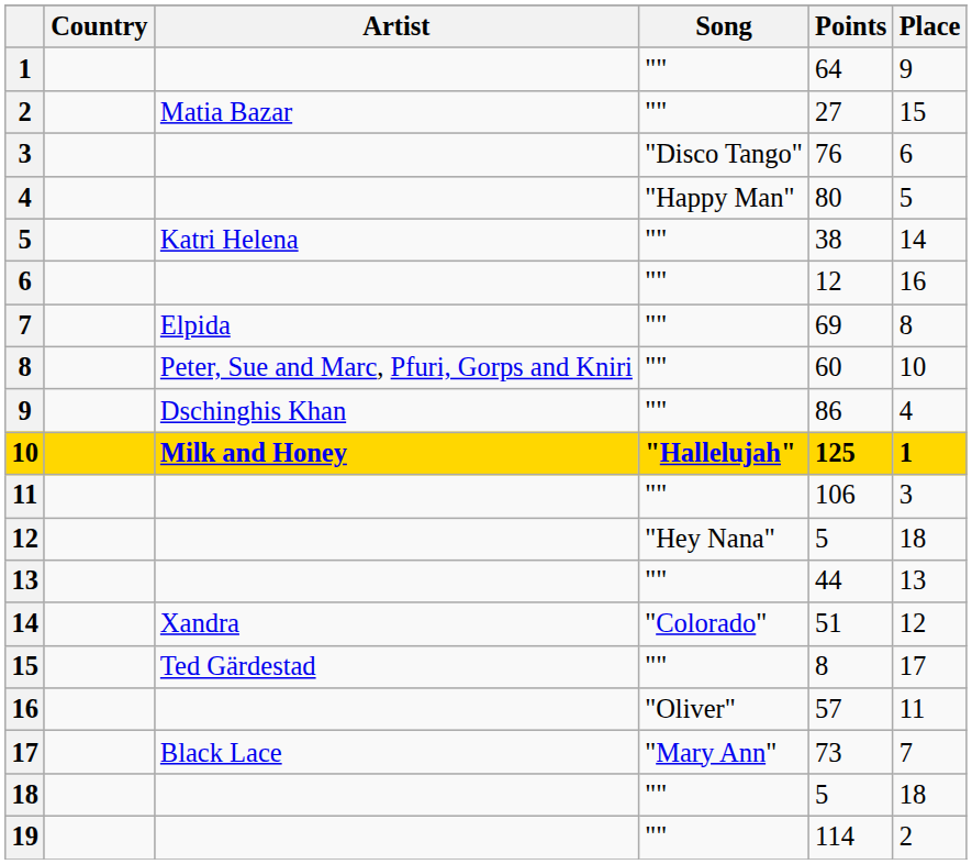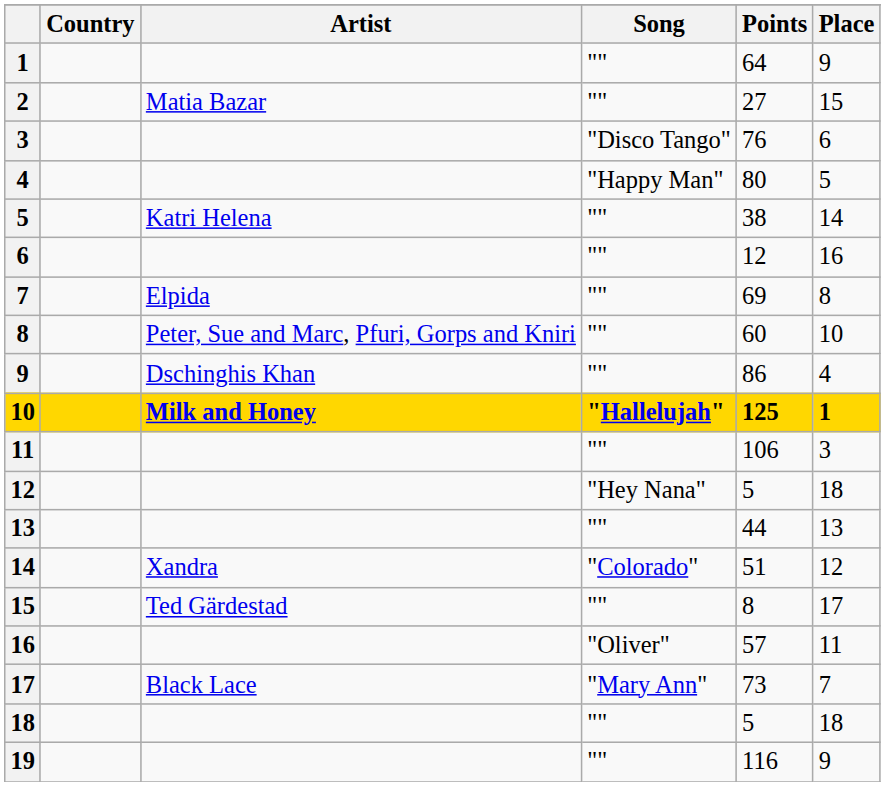 <table class="sortable wikitable plainrowheaders">
 <tr>
 </tr>
 <tr>
 <th scope="col"></th>
 <th scope="col">Country</th>
 <th scope="col">Artist</th>
 <th scope="col">Song</th>
 <th scope="col">Points</th>
 <th scope="col">Place</th>
 </tr>
 <tr>
 <th scope="row" style="text-align:center;">1</th>
 <td></td>
 <td></td>
 <td>""</td>
 <td>64</td>
 <td>9</td>
 </tr>
 <tr>
 <th scope="row" style="text-align:center;">2</th>
 <td></td>
 <td><a href='#'>Matia Bazar</a></td>
 <td>""</td>
 <td>27</td>
 <td>15</td>
 </tr>
 <tr>
 <th scope="row" style="text-align:center;">3</th>
 <td></td>
 <td></td>
 <td>"Disco Tango"</td>
 <td>76</td>
 <td>6</td>
 </tr>
 <tr>
 <th scope="row" style="text-align:center;">4</th>
 <td></td>
 <td></td>
 <td>"Happy Man"</td>
 <td>80</td>
 <td>5</td>
 </tr>
 <tr>
 <th scope="row" style="text-align:center;">5</th>
 <td></td>
 <td><a href='#'>Katri Helena</a></td>
 <td>""</td>
 <td>38</td>
 <td>14</td>
 </tr>
 <tr>
 <th scope="row" style="text-align:center;">6</th>
 <td></td>
 <td></td>
 <td>""</td>
 <td>12</td>
 <td>16</td>
 </tr>
 <tr>
 <th scope="row" style="text-align:center;">7</th>
 <td></td>
 <td><a href='#'>Elpida</a></td>
 <td>""</td>
 <td>69</td>
 <td>8</td>
 </tr>
 <tr>
 <th scope="row" style="text-align:center;">8</th>
 <td></td>
 <td><a href='#'>Peter, Sue and Marc</a>, <a href='#'>Pfuri, Gorps and Kniri</a></td>
 <td>""</td>
 <td>60</td>
 <td>10</td>
 </tr>
 <tr>
 <th scope="row" style="text-align:center;">9</th>
 <td></td>
 <td><a href='#'>Dschinghis Khan</a></td>
 <td>""</td>
 <td>86</td>
 <td>4</td>
 </tr>
 <tr style="font-weight:bold; background:gold;">
 <th scope="row" style="text-align:center; font-weight:bold; background:gold;">10</th>
 <td></td>
 <td><a href='#'>Milk and Honey</a></td>
 <td>"<a href='#'>Hallelujah</a>"</td>
 <td>125</td>
 <td>1</td>
 </tr>
 <tr>
 <th scope="row" style="text-align:center;">11</th>
 <td></td>
 <td></td>
 <td>""</td>
 <td>106</td>
 <td>3</td>
 </tr>
 <tr>
 <th scope="row" style="text-align:center;">12</th>
 <td></td>
 <td></td>
 <td>"Hey Nana"</td>
 <td>5</td>
 <td>18</td>
 </tr>
 <tr>
 <th scope="row" style="text-align:center;">13</th>
 <td></td>
 <td></td>
 <td>""</td>
 <td>44</td>
 <td>13</td>
 </tr>
 <tr>
 <th scope="row" style="text-align:center;">14</th>
 <td></td>
 <td><a href='#'>Xandra</a></td>
 <td>"<a href='#'>Colorado</a>"</td>
 <td>51</td>
 <td>12</td>
 </tr>
 <tr>
 <th scope="row" style="text-align:center;">15</th>
 <td></td>
 <td><a href='#'>Ted Gärdestad</a></td>
 <td>""</td>
 <td>8</td>
 <td>17</td>
 </tr>
 <tr>
 <th scope="row" style="text-align:center;">16</th>
 <td></td>
 <td></td>
 <td>"Oliver"</td>
 <td>57</td>
 <td>11</td>
 </tr>
 <tr>
 <th scope="row" style="text-align:center;">17</th>
 <td></td>
 <td><a href='#'>Black Lace</a></td>
 <td>"<a href='#'>Mary Ann</a>"</td>
 <td>73</td>
 <td>7</td>
 </tr>
 <tr>
 <th scope="row" style="text-align:center;">18</th>
 <td></td>
 <td></td>
 <td>""</td>
 <td>5</td>
 <td>18</td>
 </tr>
 <tr>
 <th scope="row" style="text-align:center;">19</th>
 <td></td>
 <td></td>
 <td>""</td>
-<td>114</td>
-<td>2</td>
+<td>116</td>
+<td>9</td>
 </tr>
 </table>
